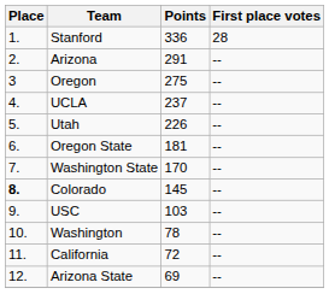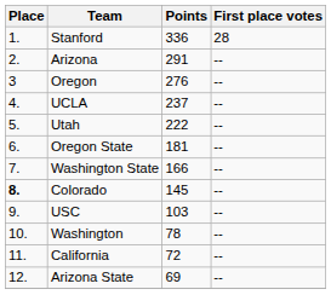 <table class="wikitable">
 <tr>
 <th>Place</th>
 <th>Team</th>
 <th>Points</th>
 <th>First place votes</th>
 </tr>
 <tr>
 <td>1.</td>
 <td ! style=>Stanford</td>
 <td>336</td>
 <td>28</td>
 </tr>
 <tr>
 <td>2.</td>
 <td ! style=>Arizona</td>
 <td>291</td>
 <td>--</td>
 </tr>
 <tr>
 <td>3</td>
 <td ! style=>Oregon</td>
-<td>275</td>
+<td>276</td>
 <td>--</td>
 </tr>
 <tr>
 <td>4.</td>
 <td ! style=>UCLA</td>
 <td>237</td>
 <td>--</td>
 </tr>
 <tr>
 <td>5.</td>
 <td ! style=>Utah</td>
-<td>226</td>
+<td>222</td>
 <td>--</td>
 </tr>
 <tr>
 <td>6.</td>
 <td ! style=>Oregon State</td>
 <td>181</td>
 <td>--</td>
 </tr>
 <tr>
 <td>7.</td>
 <td ! style=>Washington State</td>
-<td>170</td>
+<td>166</td>
 <td>--</td>
 </tr>
 <tr>
 <td><strong>8.</strong></td>
 <td ! style=>Colorado</td>
 <td>145</td>
 <td>--</td>
 </tr>
 <tr>
 <td>9.</td>
 <td ! style=>USC</td>
 <td>103</td>
 <td>--</td>
 </tr>
 <tr>
 <td>10.</td>
 <td ! style=>Washington</td>
 <td>78</td>
 <td>--</td>
 </tr>
 <tr>
 <td>11.</td>
 <td ! style=>California</td>
 <td>72</td>
 <td>--</td>
 </tr>
 <tr>
 <td>12.</td>
 <td ! style=>Arizona State</td>
 <td>69</td>
 <td>--</td>
 </tr>
 <tr>
 </tr>
 </table>
